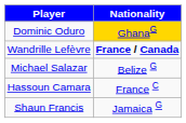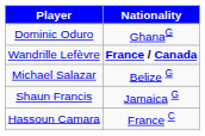 <table class="wikitable" style="text-align:center; margin-left:1em; font-size:85%;">
 <tr>
 <th style="background:#00f; color:white; text-align:center;">Player</th>
 <th style="background:#00f; color:white; text-align:center;">Nationality</th>
 </tr>
 <tr>
 <td><a href='#'>Dominic Oduro</a></td>
-<td style="background: gold;"> <a href='#'>Ghana</a><sup><a href='#'>G</a></sup></td>
+<td> <a href='#'>Ghana</a><sup><a href='#'>G</a></sup></td>
 </tr>
 <tr>
 <td><a href='#'>Wandrille Lefèvre</a></td>
 <td><strong> <a href='#'>France</a> /  <a href='#'>Canada</a></strong></td>
 </tr>
 <tr>
 <td><a href='#'>Michael Salazar</a></td>
 <td> <a href='#'>Belize</a> <sup><a href='#'>G</a></sup></td>
 </tr>
 <tr>
+<td><a href='#'>Shaun Francis</a></td>
+<td> <a href='#'>Jamaica</a> <sup><a href='#'>G</a></sup></td>
+</tr>
+<tr>
 <td><a href='#'>Hassoun Camara</a></td>
 <td> <a href='#'>France</a> <sup><a href='#'>C</a></sup></td>
 </tr>
-<tr>
-<td><a href='#'>Shaun Francis</a></td>
-<td> <a href='#'>Jamaica</a> <sup><a href='#'>G</a></sup></td>
-</tr>
 </table>
